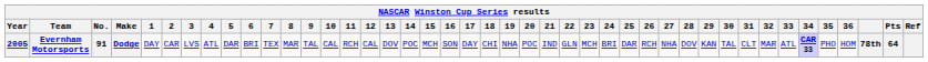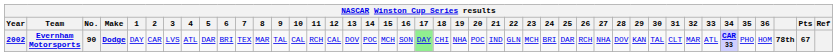 <table class="wikitable" style="text-align:center; font-size:75%">
 <tr>
 <th colspan=45><a href='#'>NASCAR</a> <a href='#'>Winston Cup Series</a> results</th>
 </tr>
 <tr>
 <th>Year</th>
 <th>Team</th>
 <th>No.</th>
 <th>Make</th>
 <th>1</th>
 <th>2</th>
 <th>3</th>
 <th>4</th>
 <th>5</th>
 <th>6</th>
 <th>7</th>
 <th>8</th>
 <th>9</th>
 <th>10</th>
 <th>11</th>
 <th>12</th>
 <th>13</th>
 <th>14</th>
 <th>15</th>
 <th>16</th>
 <th>17</th>
 <th>18</th>
 <th>19</th>
 <th>20</th>
 <th>21</th>
 <th>22</th>
 <th>23</th>
 <th>24</th>
 <th>25</th>
 <th>26</th>
 <th>27</th>
 <th>28</th>
 <th>29</th>
 <th>30</th>
 <th>31</th>
 <th>32</th>
 <th>33</th>
 <th>34</th>
 <th>35</th>
 <th>36</th>
 <th></th>
 <th>Pts</th>
 <th>Ref</th>
 </tr>
 <tr>
-<th><a href='#'>2005</a></th>
+<th><a href='#'>2002</a></th>
 <th><a href='#'>Evernham Motorsports</a></th>
-<th>91</th>
+<th>90</th>
 <th><a href='#'>Dodge</a></th>
 <td><a href='#'>DAY</a></td>
 <td><a href='#'>CAR</a></td>
 <td><a href='#'>LVS</a></td>
 <td><a href='#'>ATL</a></td>
 <td><a href='#'>DAR</a></td>
 <td><a href='#'>BRI</a></td>
 <td><a href='#'>TEX</a></td>
 <td><a href='#'>MAR</a></td>
 <td><a href='#'>TAL</a></td>
 <td><a href='#'>CAL</a></td>
 <td><a href='#'>RCH</a></td>
 <td><a href='#'>CAL</a></td>
 <td><a href='#'>DOV</a></td>
 <td><a href='#'>POC</a></td>
 <td><a href='#'>MCH</a></td>
 <td><a href='#'>SON</a></td>
-<td><a href='#'>DAY</a></td>
+<td style="background: lightgreen;"><a href='#'>DAY</a></td>
 <td><a href='#'>CHI</a></td>
 <td><a href='#'>NHA</a></td>
 <td><a href='#'>POC</a></td>
 <td><a href='#'>IND</a></td>
 <td><a href='#'>GLN</a></td>
 <td><a href='#'>MCH</a></td>
 <td><a href='#'>BRI</a></td>
 <td><a href='#'>DAR</a></td>
 <td><a href='#'>RCH</a></td>
 <td><a href='#'>NHA</a></td>
 <td><a href='#'>DOV</a></td>
 <td><a href='#'>KAN</a></td>
 <td><a href='#'>TAL</a></td>
 <td><a href='#'>CLT</a></td>
 <td><a href='#'>MAR</a></td>
 <td><a href='#'>ATL</a></td>
 <td style="background:#CFCFFF;"><strong><a href='#'>CAR</a><br><small>33</small></strong></td>
 <td><a href='#'>PHO</a></td>
 <td><a href='#'>HOM</a></td>
 <th>78th</th>
-<th>64</th>
+<th>67</th>
 <th></th>
 </tr>
 </table>
